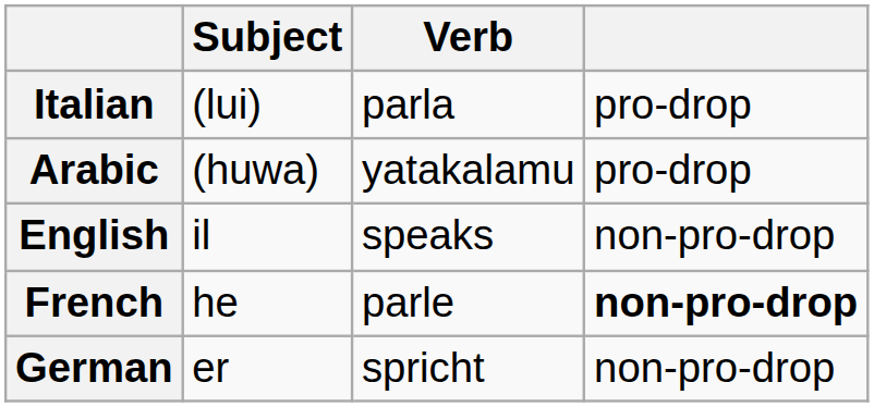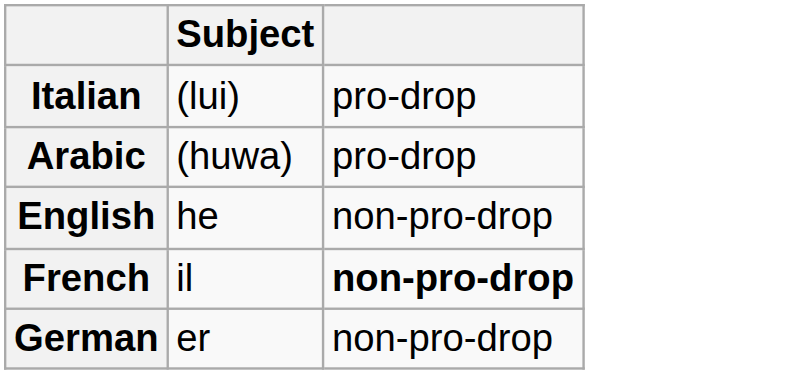 <table class="wikitable">
 <tr>
 <th></th>
 <th>Subject</th>
-<th>Verb</th>
 <th></th>
 </tr>
 <tr>
 <th>Italian</th>
 <td>(lui)</td>
-<td>parla</td>
 <td>pro-drop</td>
 </tr>
 <tr>
 <th>Arabic</th>
 <td>(huwa)</td>
-<td>yatakalamu</td>
 <td>pro-drop</td>
 </tr>
 <tr>
 <th>English</th>
-<td>il</td>
-<td>speaks</td>
+<td>he</td>
 <td>non-pro-drop</td>
 </tr>
 <tr>
 <th>French</th>
-<td>he</td>
-<td>parle</td>
+<td>il</td>
 <td><strong>non-pro-drop</strong></td>
 </tr>
 <tr>
 <th>German</th>
 <td>er</td>
-<td>spricht</td>
 <td>non-pro-drop</td>
 </tr>
 </table>
